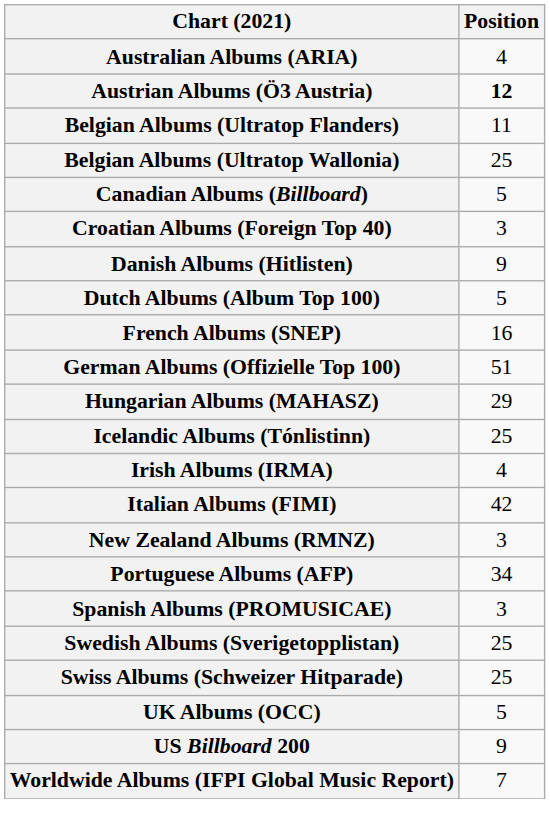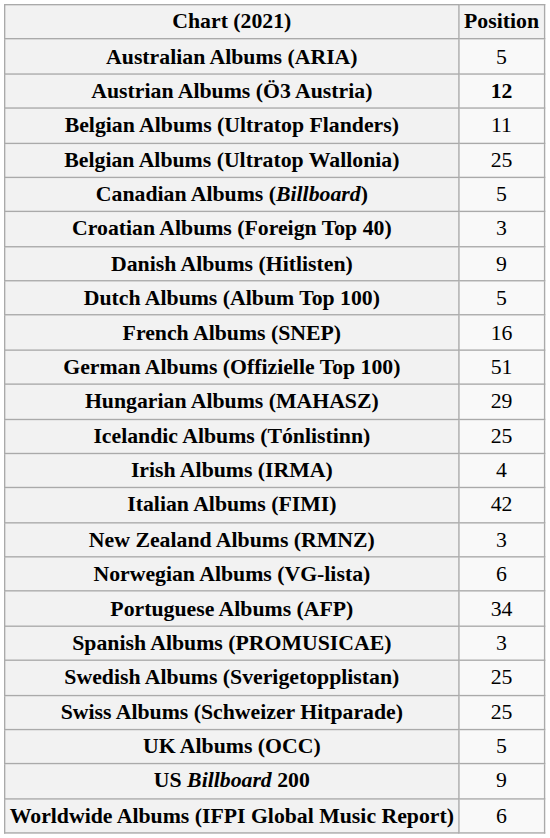 <table class="wikitable sortable plainrowheaders" style="text-align:center">
 <tr>
 <th scope="col">Chart (2021)</th>
 <th scope="col">Position</th>
 </tr>
 <tr>
 <th scope="row">Australian Albums (ARIA)</th>
-<td>4</td>
+<td>5</td>
 </tr>
 <tr>
 <th scope="row">Austrian Albums (Ö3 Austria)</th>
 <td><strong>12</strong></td>
 </tr>
 <tr>
 <th scope="row">Belgian Albums (Ultratop Flanders)</th>
 <td>11</td>
 </tr>
 <tr>
 <th scope="row">Belgian Albums (Ultratop Wallonia)</th>
 <td>25</td>
 </tr>
 <tr>
 <th scope="row">Canadian Albums (<em>Billboard</em>)</th>
 <td>5</td>
 </tr>
 <tr>
 <th scope="row">Croatian Albums (Foreign Top 40)</th>
 <td>3</td>
 </tr>
 <tr>
 <th scope="row">Danish Albums (Hitlisten)</th>
 <td>9</td>
 </tr>
 <tr>
 <th scope="row">Dutch Albums (Album Top 100)</th>
 <td>5</td>
 </tr>
 <tr>
 <th scope="row">French Albums (SNEP)</th>
 <td>16</td>
 </tr>
 <tr>
 <th scope="row">German Albums (Offizielle Top 100)</th>
 <td>51</td>
 </tr>
 <tr>
 <th scope="row">Hungarian Albums (MAHASZ)</th>
 <td>29</td>
 </tr>
 <tr>
 <th scope="row">Icelandic Albums (Tónlistinn)</th>
 <td>25</td>
 </tr>
 <tr>
 <th scope="row">Irish Albums (IRMA)</th>
 <td>4</td>
 </tr>
 <tr>
 <th scope="row">Italian Albums (FIMI)</th>
 <td>42</td>
 </tr>
 <tr>
 <th scope="row">New Zealand Albums (RMNZ)</th>
 <td>3</td>
 </tr>
 <tr>
+<th scope="row">Norwegian Albums (VG-lista)</th>
+<td>6</td>
+</tr>
+<tr>
 <th scope="row">Portuguese Albums (AFP)</th>
 <td>34</td>
 </tr>
 <tr>
 <th scope="row">Spanish Albums (PROMUSICAE)</th>
 <td>3</td>
 </tr>
 <tr>
 <th scope="row">Swedish Albums (Sverigetopplistan)</th>
 <td>25</td>
 </tr>
 <tr>
 <th scope="row">Swiss Albums (Schweizer Hitparade)</th>
 <td>25</td>
 </tr>
 <tr>
 <th scope="row">UK Albums (OCC)</th>
 <td>5</td>
 </tr>
 <tr>
 <th scope="row">US <em>Billboard</em> 200</th>
 <td>9</td>
 </tr>
 <tr>
 <th scope="row">Worldwide Albums (IFPI Global Music Report)</th>
-<td>7</td>
+<td>6</td>
 </tr>
 </table>
